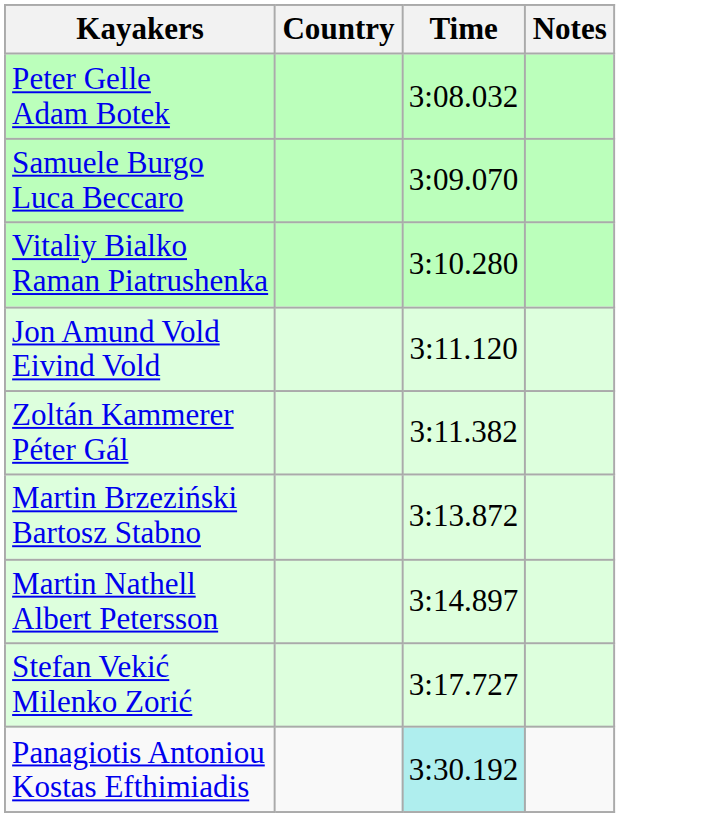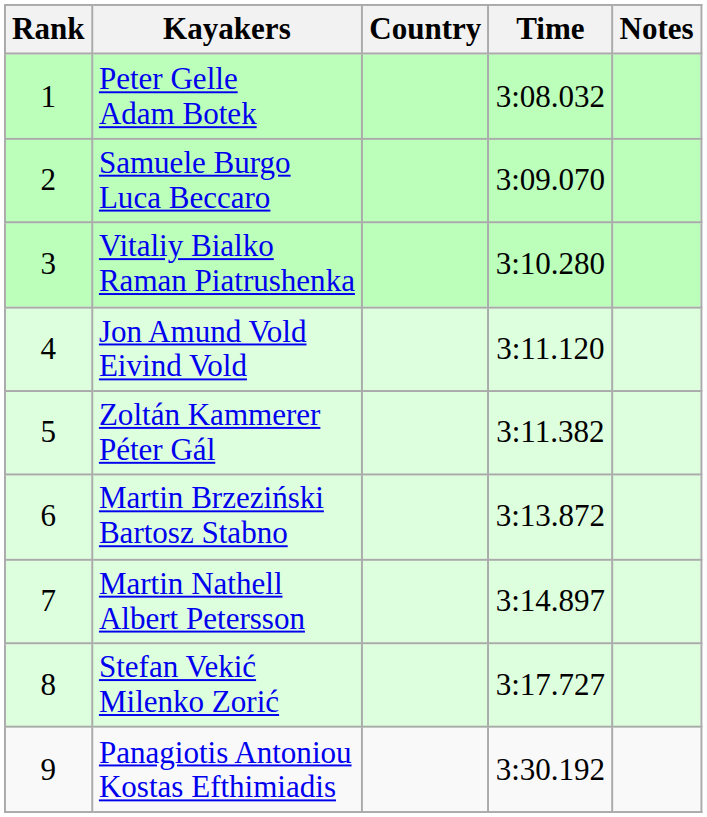 <table class="wikitable" style="text-align:center">
 <tr>
+<th>Rank</th>
 <th>Kayakers</th>
 <th>Country</th>
 <th>Time</th>
 <th>Notes</th>
 </tr>
 <tr bgcolor=bbffbb>
+<td>1</td>
 <td align=left><a href='#'>Peter Gelle</a><br><a href='#'>Adam Botek</a></td>
 <td align=left></td>
 <td>3:08.032</td>
 <td></td>
 </tr>
 <tr bgcolor=bbffbb>
+<td>2</td>
 <td align=left><a href='#'>Samuele Burgo</a><br><a href='#'>Luca Beccaro</a></td>
 <td align=left></td>
 <td>3:09.070</td>
 <td></td>
 </tr>
 <tr bgcolor=bbffbb>
+<td>3</td>
 <td align=left><a href='#'>Vitaliy Bialko</a><br><a href='#'>Raman Piatrushenka</a></td>
 <td align=left></td>
 <td>3:10.280</td>
 <td></td>
 </tr>
 <tr bgcolor=ddffdd>
+<td>4</td>
 <td align=left><a href='#'>Jon Amund Vold</a><br><a href='#'>Eivind Vold</a></td>
 <td align=left></td>
 <td>3:11.120</td>
 <td></td>
 </tr>
 <tr bgcolor=ddffdd>
+<td>5</td>
 <td align=left><a href='#'>Zoltán Kammerer</a><br><a href='#'>Péter Gál</a></td>
 <td align=left></td>
 <td>3:11.382</td>
 <td></td>
 </tr>
 <tr bgcolor=ddffdd>
+<td>6</td>
 <td align=left><a href='#'>Martin Brzeziński</a><br><a href='#'>Bartosz Stabno</a></td>
 <td align=left></td>
 <td>3:13.872</td>
 <td></td>
 </tr>
 <tr bgcolor=ddffdd>
+<td>7</td>
 <td align=left><a href='#'>Martin Nathell</a><br><a href='#'>Albert Petersson</a></td>
 <td align=left></td>
 <td>3:14.897</td>
 <td></td>
 </tr>
 <tr bgcolor=ddffdd>
+<td>8</td>
 <td align=left><a href='#'>Stefan Vekić</a><br><a href='#'>Milenko Zorić</a></td>
 <td align=left></td>
 <td>3:17.727</td>
 <td></td>
 </tr>
 <tr>
+<td>9</td>
 <td align=left><a href='#'>Panagiotis Antoniou</a><br><a href='#'>Kostas Efthimiadis</a></td>
 <td align=left></td>
-<td style="background: paleturquoise;">3:30.192</td>
+<td>3:30.192</td>
 <td></td>
 </tr>
 </table>
